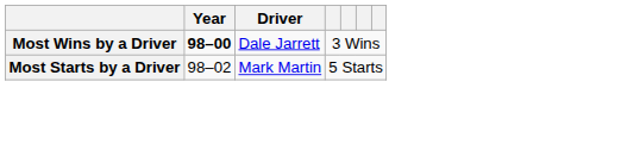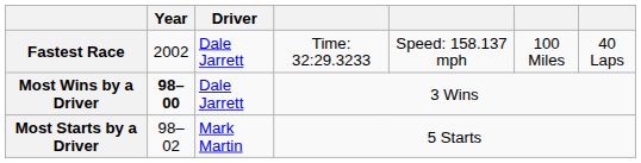 <table class="wikitable" style="font-size: 95%;">
 <tr>
 <th></th>
 <th>Year</th>
 <th>Driver</th>
 <th></th>
 <th></th>
 <th></th>
 <th></th>
+</tr>
+<tr>
+<th>Fastest Race</th>
+<td align="center">2002</td>
+<td> <a href='#'>Dale Jarrett</a></td>
+<td align="center">Time: 32:29.3233</td>
+<td align="center">Speed: 158.137 mph</td>
+<td align="center">100 Miles</td>
+<td align="center">40 Laps</td>
 </tr>
 <tr>
 <th>Most Wins by a Driver</th>
 <td align="center"><strong>98–00</strong></td>
 <td> <a href='#'>Dale Jarrett</a></td>
 <td colspan="4" align="center">3 Wins</td>
 </tr>
 <tr>
 <th>Most Starts by a Driver</th>
 <td align="center">98–02</td>
 <td> <a href='#'>Mark Martin</a></td>
 <td colspan="4" align="center">5 Starts</td>
 </tr>
 </table>
